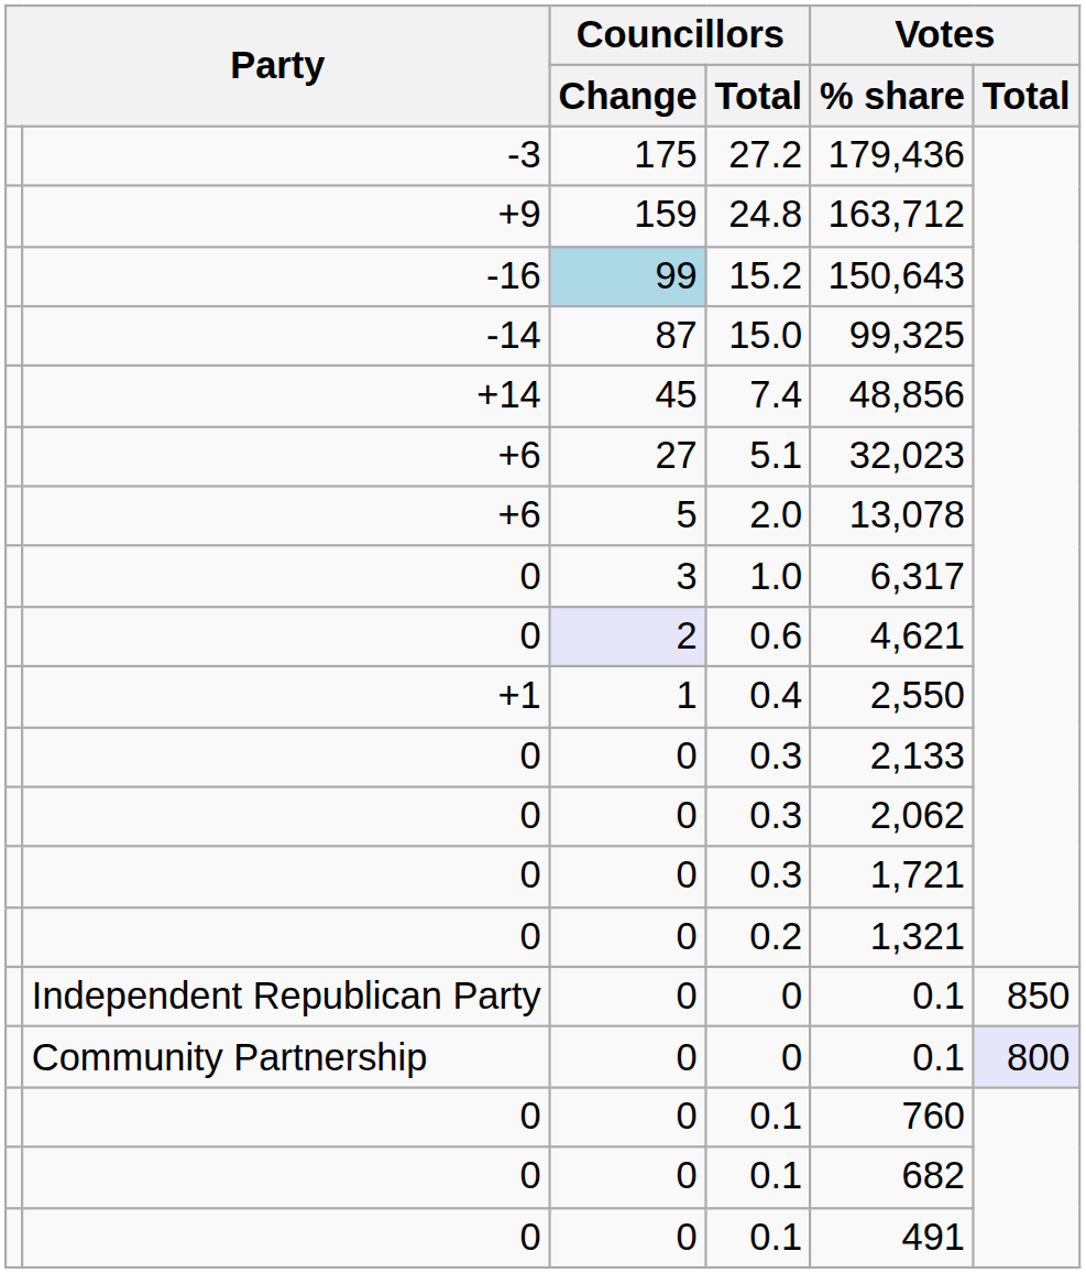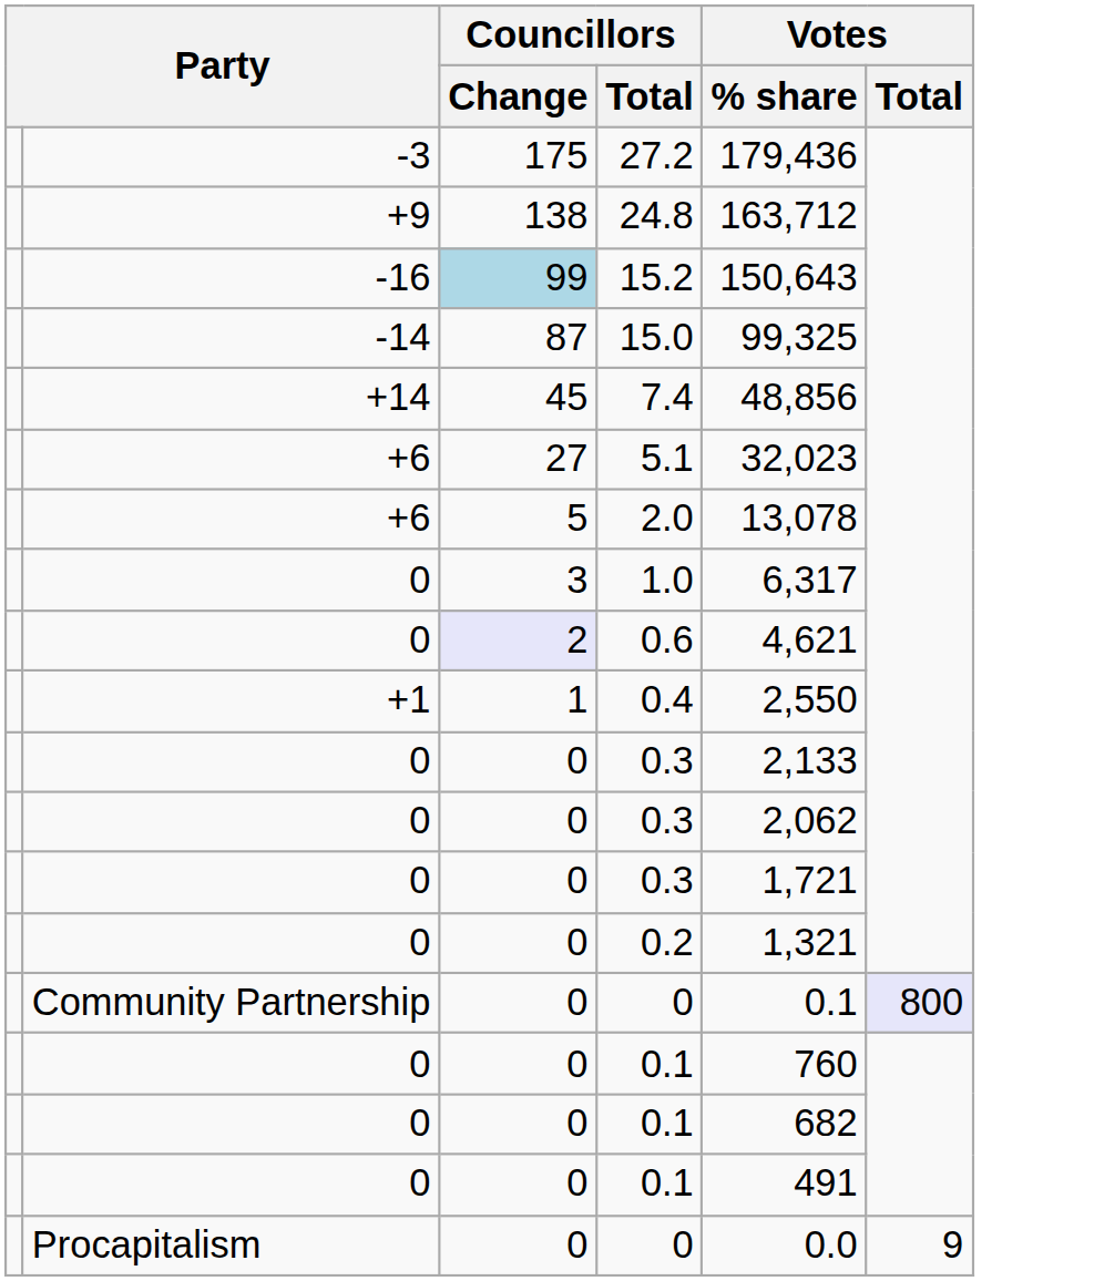 <table class="wikitable">
 <tr>
 <th colspan="2" rowspan="2">Party</th>
 <th colspan="2">Councillors</th>
 <th colspan="2">Votes</th>
 </tr>
 <tr>
 <th style="text-align:right; vertical-align:top;">Change</th>
 <th style="text-align:right; vertical-align:top;">Total</th>
 <th style="text-align:right; vertical-align:top;">% share</th>
 <th style="text-align:right; vertical-align:top;">Total</th>
 </tr>
 <tr>
 <td></td>
 <td style="text-align:right;">-3</td>
 <td style="text-align:right;">175</td>
 <td style="text-align:right;">27.2</td>
 <td style="text-align:right;">179,436</td>
 </tr>
 <tr>
 <td></td>
 <td style="text-align:right;">+9</td>
-<td style="text-align:right;">159</td>
+<td style="text-align:right;">138</td>
 <td style="text-align:right;">24.8</td>
 <td style="text-align:right;">163,712</td>
 </tr>
 <tr>
 <td></td>
 <td style="text-align:right;">-16</td>
 <td style="background: lightblue; text-align:right;">99</td>
 <td style="text-align:right;">15.2</td>
 <td style="text-align:right;">150,643</td>
 </tr>
 <tr>
 <td></td>
 <td style="text-align:right;">-14</td>
 <td style="text-align:right;">87</td>
 <td style="text-align:right;">15.0</td>
 <td style="text-align:right;">99,325</td>
 </tr>
 <tr>
 <td></td>
 <td style="text-align:right;">+14</td>
 <td style="text-align:right;">45</td>
 <td style="text-align:right;">7.4</td>
 <td style="text-align:right;">48,856</td>
 </tr>
 <tr>
 <td></td>
 <td style="text-align:right;">+6</td>
 <td style="text-align:right;">27</td>
 <td style="text-align:right;">5.1</td>
 <td style="text-align:right;">32,023</td>
 </tr>
 <tr>
 <td></td>
 <td style="text-align:right;">+6</td>
 <td style="text-align:right;">5</td>
 <td style="text-align:right;">2.0</td>
 <td style="text-align:right;">13,078</td>
 </tr>
 <tr>
 <td></td>
 <td style="text-align:right;">0</td>
 <td style="text-align:right;">3</td>
 <td style="text-align:right;">1.0</td>
 <td style="text-align:right;">6,317</td>
 </tr>
 <tr>
 <td></td>
 <td style="text-align:right;">0</td>
 <td style="background: lavender; text-align:right;">2</td>
 <td style="text-align:right;">0.6</td>
 <td style="text-align:right;">4,621</td>
 </tr>
 <tr>
 <td></td>
 <td style="text-align:right;">+1</td>
 <td style="text-align:right;">1</td>
 <td style="text-align:right;">0.4</td>
 <td style="text-align:right;">2,550</td>
 </tr>
 <tr>
 <td></td>
 <td style="text-align:right;">0</td>
 <td style="text-align:right;">0</td>
 <td style="text-align:right;">0.3</td>
 <td style="text-align:right;">2,133</td>
 </tr>
 <tr>
 <td></td>
 <td style="text-align:right;">0</td>
 <td style="text-align:right;">0</td>
 <td style="text-align:right;">0.3</td>
 <td style="text-align:right;">2,062</td>
 </tr>
 <tr>
 <td></td>
 <td style="text-align:right;">0</td>
 <td style="text-align:right;">0</td>
 <td style="text-align:right;">0.3</td>
 <td style="text-align:right;">1,721</td>
 </tr>
 <tr>
 <td></td>
 <td style="text-align:right;">0</td>
 <td style="text-align:right;">0</td>
 <td style="text-align:right;">0.2</td>
 <td style="text-align:right;">1,321</td>
 </tr>
 <tr>
 <td></td>
-<td>Independent Republican Party</td>
-<td style="text-align:right;">0</td>
-<td style="text-align:right;">0</td>
-<td style="text-align:right;">0.1</td>
-<td style="text-align:right;">850</td>
-</tr>
-<tr>
-<td></td>
 <td>Community Partnership</td>
 <td style="text-align:right;">0</td>
 <td style="text-align:right;">0</td>
 <td style="text-align:right;">0.1</td>
 <td style="background: lavender; text-align:right;">800</td>
 </tr>
 <tr>
 <td></td>
 <td style="text-align:right;">0</td>
 <td style="text-align:right;">0</td>
 <td style="text-align:right;">0.1</td>
 <td style="text-align:right;">760</td>
 </tr>
 <tr>
 <td></td>
 <td style="text-align:right;">0</td>
 <td style="text-align:right;">0</td>
 <td style="text-align:right;">0.1</td>
 <td style="text-align:right;">682</td>
 </tr>
 <tr>
 <td></td>
 <td style="text-align:right;">0</td>
 <td style="text-align:right;">0</td>
 <td style="text-align:right;">0.1</td>
 <td style="text-align:right;">491</td>
 </tr>
 <tr>
+<td></td>
+<td>Procapitalism</td>
+<td style="text-align:right;">0</td>
+<td style="text-align:right;">0</td>
+<td style="text-align:right;">0.0</td>
+<td style="text-align:right;">9</td>
+</tr>
+<tr>
 </tr>
 </table>
